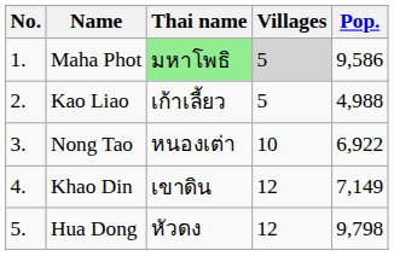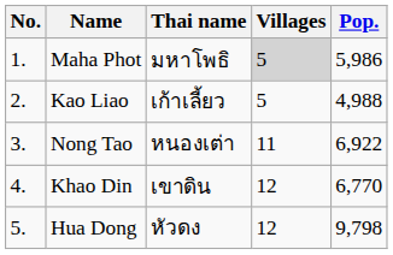 <table class="wikitable sortable">
 <tr>
 <th>No.</th>
 <th>Name</th>
 <th>Thai name</th>
 <th>Villages</th>
 <th><a href='#'>Pop.</a></th>
 </tr>
 <tr>
 <td>1.</td>
 <td>Maha Phot</td>
-<td style="background: lightgreen;">มหาโพธิ</td>
+<td>มหาโพธิ</td>
 <td style="background: lightgrey;">5</td>
-<td>9,586</td>
+<td>5,986</td>
 </tr>
 <tr>
 <td>2.</td>
 <td>Kao Liao</td>
 <td>เก้าเลี้ยว</td>
 <td>5</td>
 <td>4,988</td>
 </tr>
 <tr>
 <td>3.</td>
 <td>Nong Tao</td>
 <td>หนองเต่า</td>
-<td>10</td>
+<td>11</td>
 <td>6,922</td>
 </tr>
 <tr>
 <td>4.</td>
 <td>Khao Din</td>
 <td>เขาดิน</td>
 <td>12</td>
-<td>7,149</td>
+<td>6,770</td>
 </tr>
 <tr>
 <td>5.</td>
 <td>Hua Dong</td>
 <td>หัวดง</td>
 <td>12</td>
 <td>9,798</td>
 </tr>
 </table>
